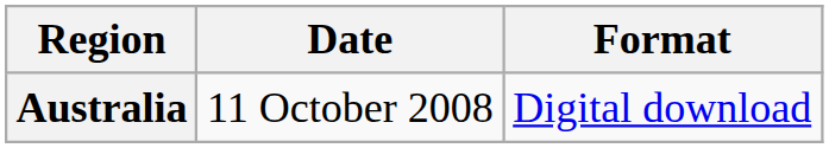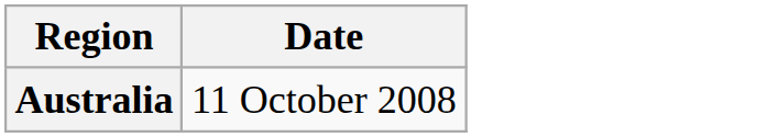 <table class="wikitable plainrowheaders">
 <tr>
 <th>Region</th>
 <th>Date</th>
-<th>Format</th>
 </tr>
 <tr>
 <th scope="row">Australia</th>
 <td>11 October 2008</td>
-<td><a href='#'>Digital download</a></td>
 </tr>
 </table>
